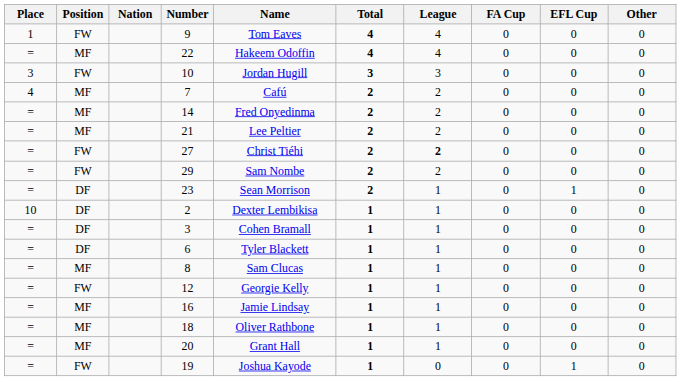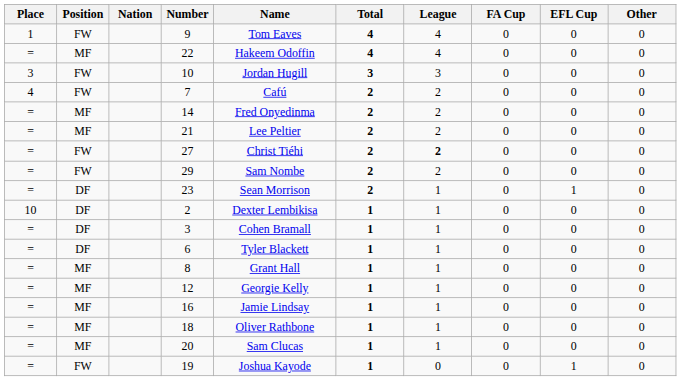 <table class="wikitable" style="font-size: 95%; text-align: center;">
 <tr>
 <th width=60>Place</th>
 <th width=60>Position</th>
 <th width=60>Nation</th>
 <th width=60>Number</th>
 <th width=150>Name</th>
 <th width=80>Total</th>
 <th width=80>League</th>
 <th width=80>FA Cup</th>
 <th width=80>EFL Cup</th>
 <th width=80>Other</th>
 </tr>
 <tr>
 <td>1</td>
 <td>FW</td>
 <td></td>
 <td>9</td>
 <td><a href='#'>Tom Eaves</a></td>
 <td><strong>4</strong></td>
 <td>4</td>
 <td>0</td>
 <td>0</td>
 <td>0</td>
 </tr>
 <tr>
 <td>=</td>
 <td>MF</td>
 <td></td>
 <td>22</td>
 <td><a href='#'>Hakeem Odoffin</a></td>
 <td><strong>4</strong></td>
 <td>4</td>
 <td>0</td>
 <td>0</td>
 <td>0</td>
 </tr>
 <tr>
 <td>3</td>
 <td>FW</td>
 <td></td>
 <td>10</td>
 <td><a href='#'>Jordan Hugill</a></td>
 <td><strong>3</strong></td>
 <td>3</td>
 <td>0</td>
 <td>0</td>
 <td>0</td>
 </tr>
 <tr>
 <td>4</td>
-<td>MF</td>
+<td>FW</td>
 <td></td>
 <td>7</td>
 <td><a href='#'>Cafú</a></td>
 <td><strong>2</strong></td>
 <td>2</td>
 <td>0</td>
 <td>0</td>
 <td>0</td>
 </tr>
 <tr>
 <td>=</td>
 <td>MF</td>
 <td></td>
 <td>14</td>
 <td><a href='#'>Fred Onyedinma</a></td>
 <td><strong>2</strong></td>
 <td>2</td>
 <td>0</td>
 <td>0</td>
 <td>0</td>
 </tr>
 <tr>
 <td>=</td>
 <td>MF</td>
 <td></td>
 <td>21</td>
 <td><a href='#'>Lee Peltier</a></td>
 <td><strong>2</strong></td>
 <td>2</td>
 <td>0</td>
 <td>0</td>
 <td>0</td>
 </tr>
 <tr>
 <td>=</td>
 <td>FW</td>
 <td></td>
 <td>27</td>
 <td><a href='#'>Christ Tiéhi</a></td>
 <td><strong>2</strong></td>
 <td><strong>2</strong></td>
 <td>0</td>
 <td>0</td>
 <td>0</td>
 </tr>
 <tr>
 <td>=</td>
 <td>FW</td>
 <td></td>
 <td>29</td>
 <td><a href='#'>Sam Nombe</a></td>
 <td><strong>2</strong></td>
 <td>2</td>
 <td>0</td>
 <td>0</td>
 <td>0</td>
 </tr>
 <tr>
 <td>=</td>
 <td>DF</td>
 <td></td>
 <td>23</td>
 <td><a href='#'>Sean Morrison</a></td>
 <td><strong>2</strong></td>
 <td>1</td>
 <td>0</td>
 <td>1</td>
 <td>0</td>
 </tr>
 <tr>
 <td>10</td>
 <td>DF</td>
 <td></td>
 <td>2</td>
 <td><a href='#'>Dexter Lembikisa</a></td>
 <td><strong>1</strong></td>
 <td>1</td>
 <td>0</td>
 <td>0</td>
 <td>0</td>
 </tr>
 <tr>
 <td>=</td>
 <td>DF</td>
 <td></td>
 <td>3</td>
 <td><a href='#'>Cohen Bramall</a></td>
 <td><strong>1</strong></td>
 <td>1</td>
 <td>0</td>
 <td>0</td>
 <td>0</td>
 </tr>
 <tr>
 <td>=</td>
 <td>DF</td>
 <td></td>
 <td>6</td>
 <td><a href='#'>Tyler Blackett</a></td>
 <td><strong>1</strong></td>
 <td>1</td>
 <td>0</td>
 <td>0</td>
 <td>0</td>
 </tr>
 <tr>
 <td>=</td>
 <td>MF</td>
 <td></td>
 <td>8</td>
-<td><a href='#'>Sam Clucas</a></td>
+<td><a href='#'>Grant Hall</a></td>
 <td><strong>1</strong></td>
 <td>1</td>
 <td>0</td>
 <td>0</td>
 <td>0</td>
 </tr>
 <tr>
 <td>=</td>
-<td>FW</td>
+<td>MF</td>
 <td></td>
 <td>12</td>
 <td><a href='#'>Georgie Kelly</a></td>
 <td><strong>1</strong></td>
 <td>1</td>
 <td>0</td>
 <td>0</td>
 <td>0</td>
 </tr>
 <tr>
 <td>=</td>
 <td>MF</td>
 <td></td>
 <td>16</td>
 <td><a href='#'>Jamie Lindsay</a></td>
 <td><strong>1</strong></td>
 <td>1</td>
 <td>0</td>
 <td>0</td>
 <td>0</td>
 </tr>
 <tr>
 <td>=</td>
 <td>MF</td>
 <td></td>
 <td>18</td>
 <td><a href='#'>Oliver Rathbone</a></td>
 <td><strong>1</strong></td>
 <td>1</td>
 <td>0</td>
 <td>0</td>
 <td>0</td>
 </tr>
 <tr>
 <td>=</td>
 <td>MF</td>
 <td></td>
 <td>20</td>
-<td><a href='#'>Grant Hall</a></td>
+<td><a href='#'>Sam Clucas</a></td>
 <td><strong>1</strong></td>
 <td>1</td>
 <td>0</td>
 <td>0</td>
 <td>0</td>
 </tr>
 <tr>
 <td>=</td>
 <td>FW</td>
 <td></td>
 <td>19</td>
 <td><a href='#'>Joshua Kayode</a></td>
 <td><strong>1</strong></td>
 <td>0</td>
 <td>0</td>
 <td>1</td>
 <td>0</td>
 </tr>
 </table>
